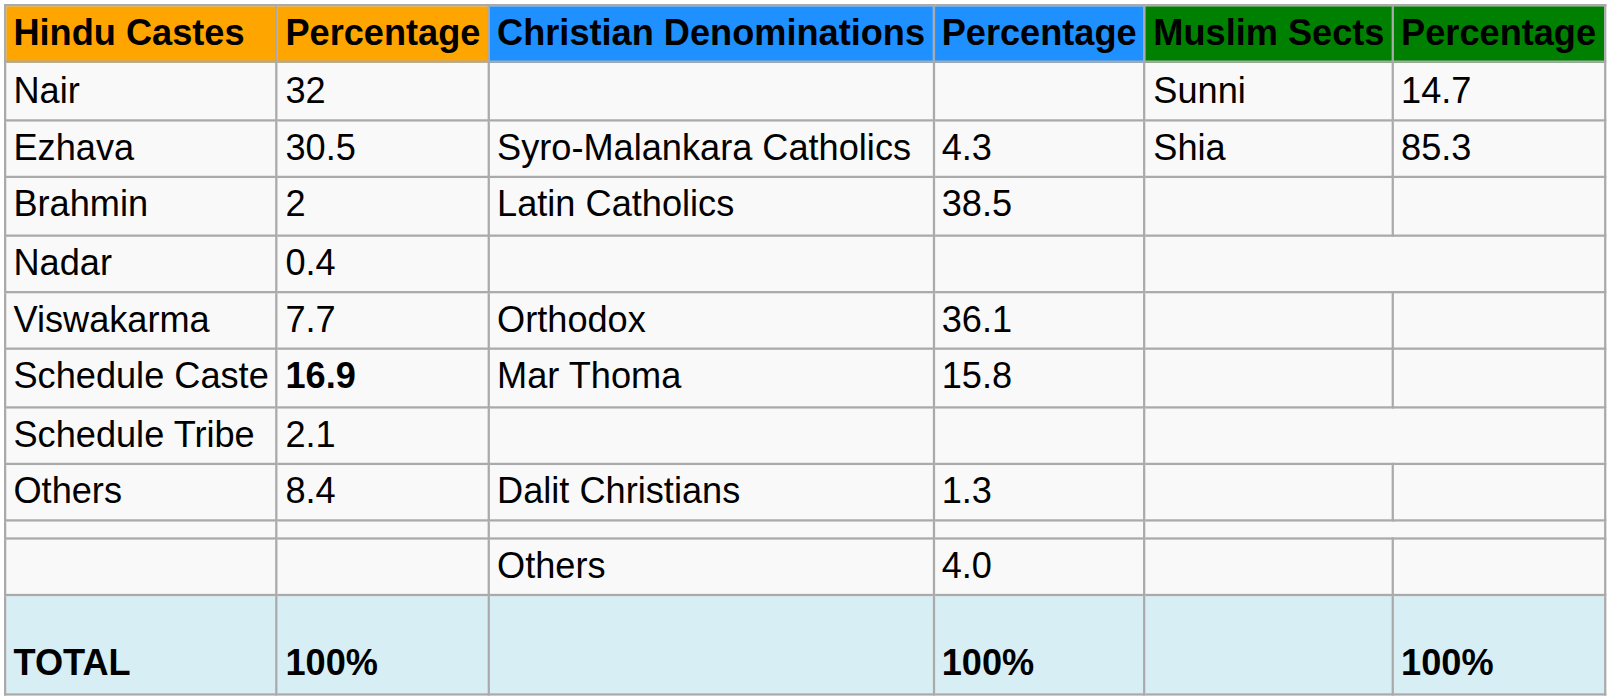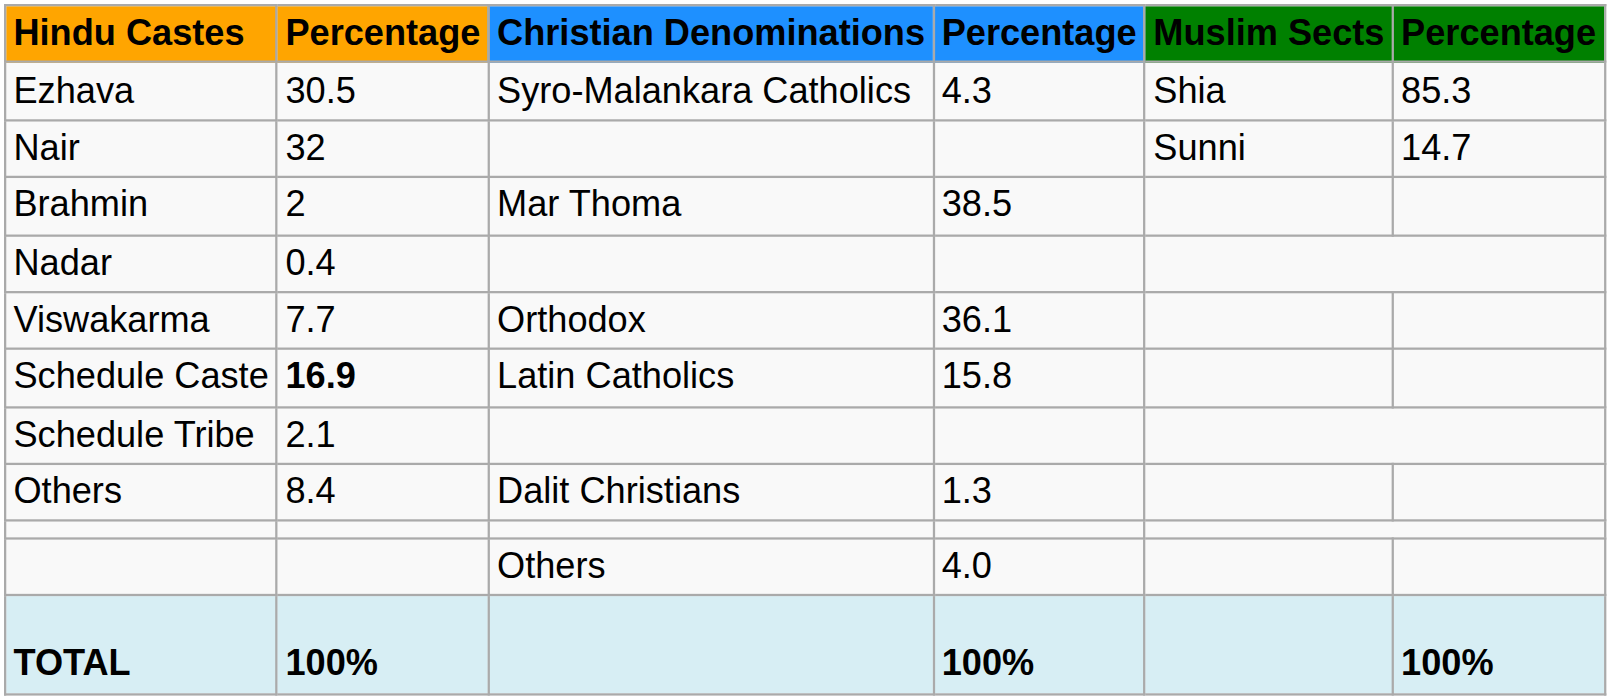 <table class="wikitable">
 <tr>
 <td colspan="1" bgcolor="Orange"><span><strong>Hindu Castes</strong></span></td>
 <td colspan="1" bgcolor="Orange"><span><strong>Percentage</strong></span></td>
 <td colspan="1" bgcolor="DodgerBlue"><span><strong>Christian Denominations</strong></span></td>
 <td colspan="1" bgcolor="DodgerBlue"><span><strong>Percentage</strong></span></td>
 <td colspan="1" bgcolor="Green"><span><strong>Muslim Sects</strong></span></td>
 <td colspan="1" bgcolor="Green"><span><strong>Percentage</strong></span></td>
 </tr>
 <tr>
+<td>Ezhava</td>
+<td>30.5</td>
+<td>Syro-Malankara Catholics</td>
+<td>4.3</td>
+<td>Shia</td>
+<td>85.3</td>
+</tr>
+<tr>
 <td>Nair</td>
 <td>32</td>
 <td></td>
 <td></td>
 <td>Sunni</td>
 <td>14.7</td>
 </tr>
 <tr>
-<td>Ezhava</td>
-<td>30.5</td>
-<td>Syro-Malankara Catholics</td>
-<td>4.3</td>
-<td>Shia</td>
-<td>85.3</td>
-</tr>
-<tr>
 <td>Brahmin</td>
 <td>2</td>
-<td>Latin Catholics</td>
+<td>Mar Thoma</td>
 <td>38.5</td>
 <td></td>
 <td></td>
 </tr>
 <tr>
 <td>Nadar</td>
 <td>0.4</td>
 <td></td>
 <td></td>
 </tr>
 <tr>
 <td>Viswakarma</td>
 <td>7.7</td>
 <td>Orthodox</td>
 <td>36.1</td>
 <td></td>
 <td></td>
 </tr>
 <tr>
 <td>Schedule Caste</td>
 <td><strong>16.9</strong></td>
-<td>Mar Thoma</td>
+<td>Latin Catholics</td>
 <td>15.8</td>
 <td></td>
 <td></td>
 </tr>
 <tr>
 <td>Schedule Tribe</td>
 <td>2.1</td>
 <td></td>
 <td></td>
 </tr>
 <tr>
 <td>Others</td>
 <td>8.4</td>
 <td>Dalit Christians</td>
 <td>1.3</td>
 <td></td>
 <td></td>
 </tr>
 <tr>
 <td></td>
 <td></td>
 <td></td>
 <td></td>
 </tr>
 <tr>
 <td></td>
 <td></td>
 <td>Others</td>
 <td>4.0</td>
 <td></td>
 <td></td>
 </tr>
 <tr>
 <td style="background:#D7EEF4"><br><strong>TOTAL</strong></td>
 <td style="background:#D7EEF4"><br><strong>100%</strong></td>
 <td style="background:#D7EEF4"></td>
 <td style="background:#D7EEF4"><br><strong>100%</strong></td>
 <td style="background:#D7EEF4"></td>
 <td style="background:#D7EEF4"><br><strong>100%</strong></td>
 </tr>
 </table>
